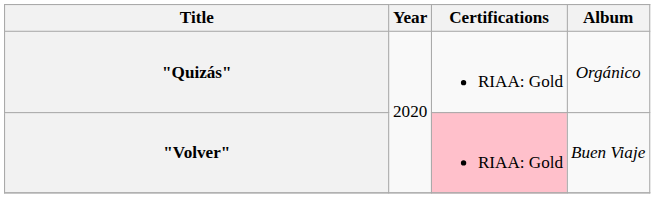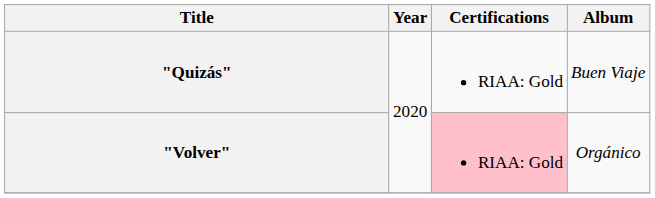 <table class="wikitable plainrowheaders" style="text-align:center;">
 <tr>
 <th scope="col" style="width:22em;">Title</th>
 <th scope="col">Year</th>
 <th scope="col">Certifications</th>
 <th scope="col">Album</th>
 </tr>
 <tr>
 <th scope="row">"Quizás"<br></th>
 <td rowspan=2>2020</td>
 <td><br><ul><li>RIAA: Gold </li></ul></td>
-<td><em>Orgánico</em></td>
+<td><em>Buen Viaje</em></td>
 </tr>
 <tr>
 <th scope="row">"Volver"<br></th>
 <td style="background: pink;"><br><ul><li>RIAA: Gold </li></ul></td>
-<td><em>Buen Viaje</em></td>
+<td><em>Orgánico</em></td>
 </tr>
 <tr>
 </tr>
 </table>
